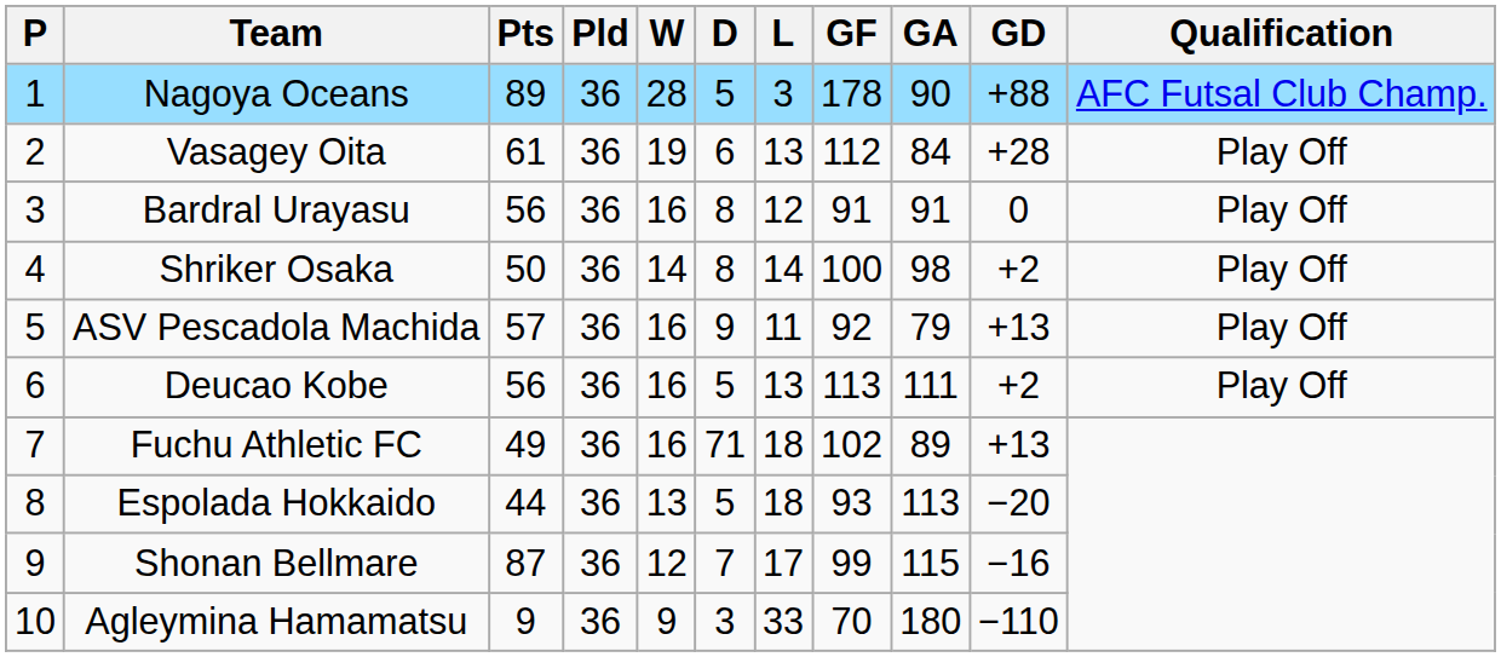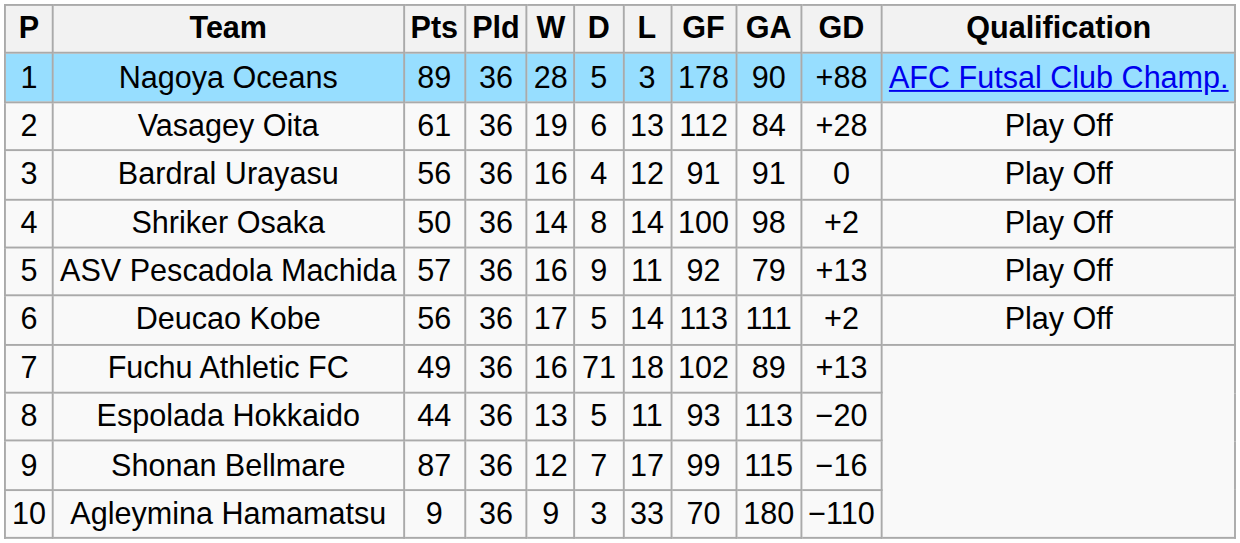 <table class="wikitable sortable" style="text-align: center;">
 <tr>
 <th align="center">P</th>
 <th align="center">Team</th>
 <th align="center">Pts</th>
 <th align="center">Pld</th>
 <th align="center">W</th>
 <th align="center">D</th>
 <th align="center">L</th>
 <th align="center">GF</th>
 <th align="center">GA</th>
 <th align="center">GD</th>
 <th align="center">Qualification</th>
 </tr>
 <tr ! style="background:#97DEFF;">
 <td>1</td>
 <td>Nagoya Oceans</td>
 <td>89</td>
 <td>36</td>
 <td>28</td>
 <td>5</td>
 <td>3</td>
 <td>178</td>
 <td>90</td>
 <td>+88</td>
 <td><a href='#'>AFC Futsal Club Champ.</a></td>
 </tr>
 <tr>
 <td>2</td>
 <td>Vasagey Oita</td>
 <td>61</td>
 <td>36</td>
 <td>19</td>
 <td>6</td>
 <td>13</td>
 <td>112</td>
 <td>84</td>
 <td>+28</td>
 <td>Play Off</td>
 </tr>
 <tr>
 <td>3</td>
 <td>Bardral Urayasu</td>
 <td>56</td>
 <td>36</td>
 <td>16</td>
-<td>8</td>
+<td>4</td>
 <td>12</td>
 <td>91</td>
 <td>91</td>
 <td>0</td>
 <td>Play Off</td>
 </tr>
 <tr>
 <td>4</td>
 <td>Shriker Osaka</td>
 <td>50</td>
 <td>36</td>
 <td>14</td>
 <td>8</td>
 <td>14</td>
 <td>100</td>
 <td>98</td>
 <td>+2</td>
 <td>Play Off</td>
 </tr>
 <tr>
 <td>5</td>
 <td>ASV Pescadola Machida</td>
 <td>57</td>
 <td>36</td>
 <td>16</td>
 <td>9</td>
 <td>11</td>
 <td>92</td>
 <td>79</td>
 <td>+13</td>
 <td>Play Off</td>
 </tr>
 <tr>
 <td>6</td>
 <td>Deucao Kobe</td>
 <td>56</td>
 <td>36</td>
-<td>16</td>
+<td>17</td>
 <td>5</td>
-<td>13</td>
+<td>14</td>
 <td>113</td>
 <td>111</td>
 <td>+2</td>
 <td>Play Off</td>
 </tr>
 <tr>
 <td>7</td>
 <td>Fuchu Athletic FC</td>
 <td>49</td>
 <td>36</td>
 <td>16</td>
 <td>71</td>
 <td>18</td>
 <td>102</td>
 <td>89</td>
 <td>+13</td>
 </tr>
 <tr>
 <td>8</td>
 <td>Espolada Hokkaido</td>
 <td>44</td>
 <td>36</td>
 <td>13</td>
 <td>5</td>
-<td>18</td>
+<td>11</td>
 <td>93</td>
 <td>113</td>
 <td>−20</td>
 </tr>
 <tr>
 <td>9</td>
 <td>Shonan Bellmare</td>
 <td>87</td>
 <td>36</td>
 <td>12</td>
 <td>7</td>
 <td>17</td>
 <td>99</td>
 <td>115</td>
 <td>−16</td>
 </tr>
 <tr>
 <td>10</td>
 <td>Agleymina Hamamatsu</td>
 <td>9</td>
 <td>36</td>
 <td>9</td>
 <td>3</td>
 <td>33</td>
 <td>70</td>
 <td>180</td>
 <td>−110</td>
 </tr>
 </table>
